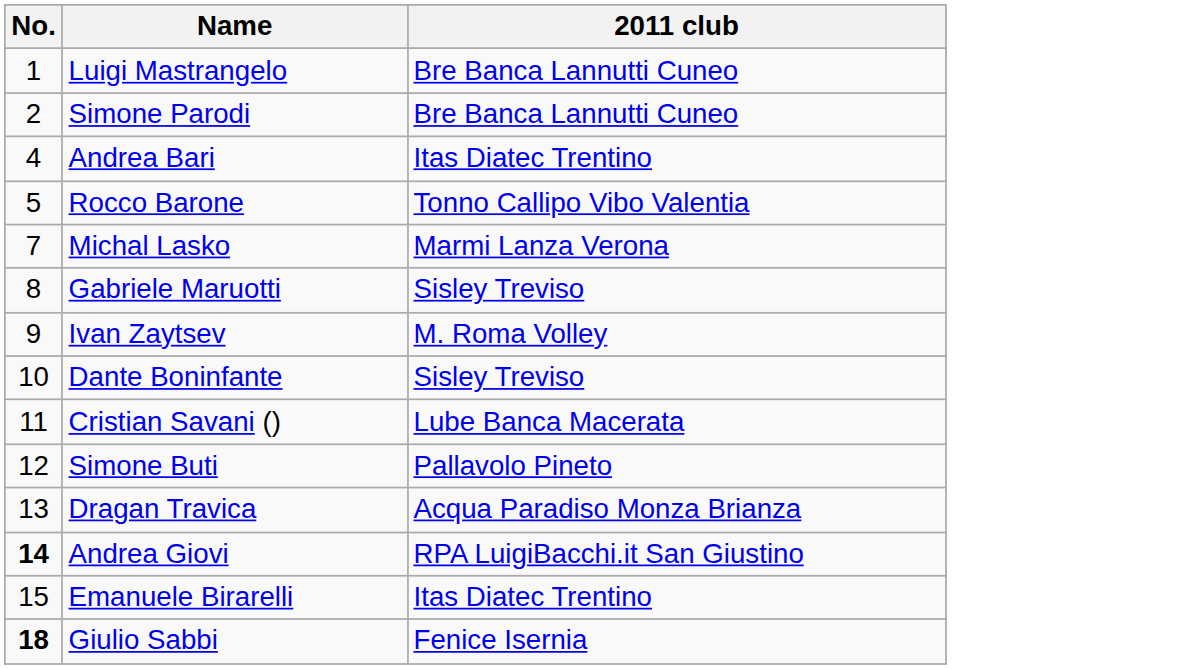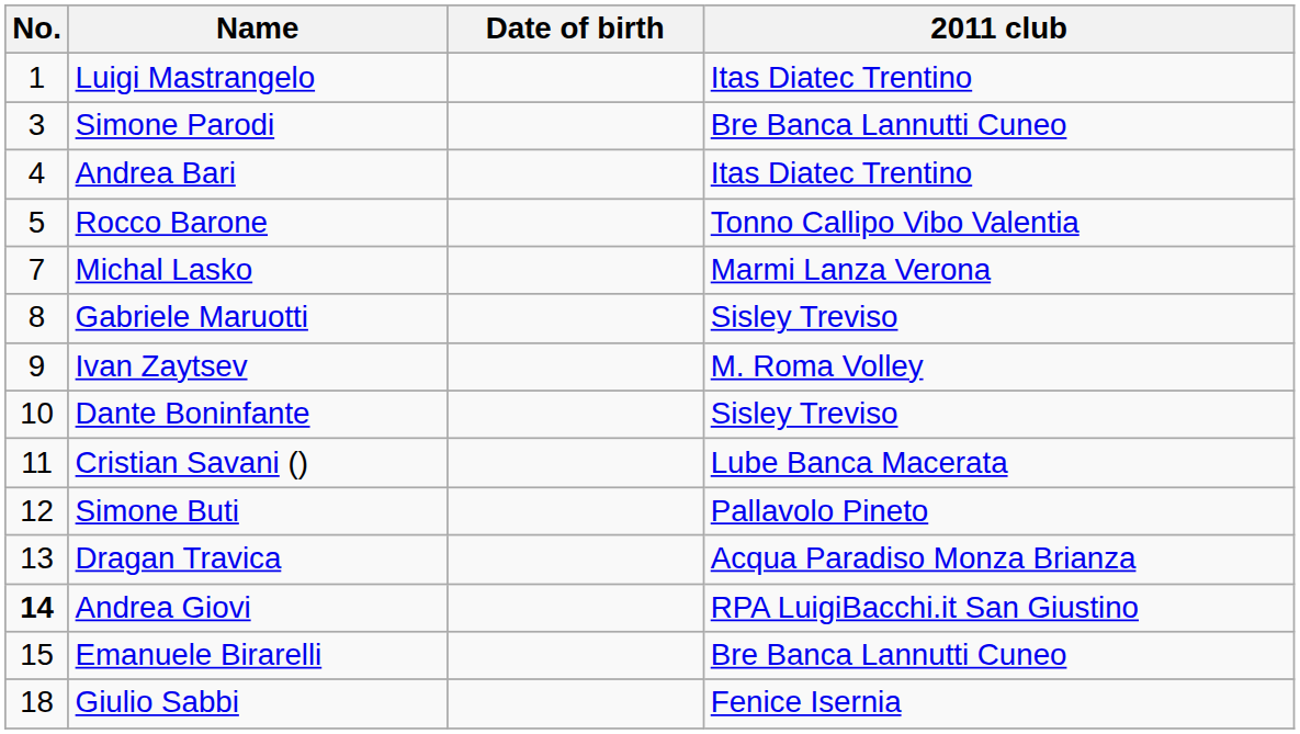 <table class="wikitable sortable" style="font-size:100%; text-align:center;">
 <tr>
 <th>No.</th>
 <th style="width:12em">Name</th>
+<th style="width:8em">Date of birth</th>
 <th style="width:19em">2011 club</th>
 </tr>
 <tr>
 <td>1</td>
 <td align=left><a href='#'>Luigi Mastrangelo</a></td>
-<td align=left> <a href='#'>Bre Banca Lannutti Cuneo</a></td>
+<td align=right></td>
+<td align=left> <a href='#'>Itas Diatec Trentino</a></td>
 </tr>
 <tr>
-<td>2</td>
+<td>3</td>
 <td align=left><a href='#'>Simone Parodi</a></td>
+<td align=right></td>
 <td align=left> <a href='#'>Bre Banca Lannutti Cuneo</a></td>
 </tr>
 <tr>
 <td>4</td>
 <td align=left><a href='#'>Andrea Bari</a></td>
+<td align=right></td>
 <td align=left> <a href='#'>Itas Diatec Trentino</a></td>
 </tr>
 <tr>
 <td>5</td>
 <td align=left><a href='#'>Rocco Barone</a></td>
+<td align=right></td>
 <td align=left> <a href='#'>Tonno Callipo Vibo Valentia</a></td>
 </tr>
 <tr>
 <td>7</td>
 <td align=left><a href='#'>Michal Lasko</a></td>
+<td align=right></td>
 <td align=left> <a href='#'>Marmi Lanza Verona</a></td>
 </tr>
 <tr>
 <td>8</td>
 <td align=left><a href='#'>Gabriele Maruotti</a></td>
+<td align=right></td>
 <td align=left> <a href='#'>Sisley Treviso</a></td>
 </tr>
 <tr>
 <td>9</td>
 <td align=left><a href='#'>Ivan Zaytsev</a></td>
+<td align=right></td>
 <td align=left> <a href='#'>M. Roma Volley</a></td>
 </tr>
 <tr>
 <td>10</td>
 <td align=left><a href='#'>Dante Boninfante</a></td>
+<td align=right></td>
 <td align=left> <a href='#'>Sisley Treviso</a></td>
 </tr>
 <tr>
 <td>11</td>
 <td align=left><a href='#'>Cristian Savani</a> ()</td>
+<td align=right></td>
 <td align=left> <a href='#'>Lube Banca Macerata</a></td>
 </tr>
 <tr>
 <td>12</td>
 <td align=left><a href='#'>Simone Buti</a></td>
+<td align=right></td>
 <td align=left> <a href='#'>Pallavolo Pineto</a></td>
 </tr>
 <tr>
 <td>13</td>
 <td align=left><a href='#'>Dragan Travica</a></td>
+<td align=right></td>
 <td align=left> <a href='#'>Acqua Paradiso Monza Brianza</a></td>
 </tr>
 <tr>
 <td><strong>14</strong></td>
 <td align=left><a href='#'>Andrea Giovi</a></td>
+<td align=right></td>
 <td align=left> <a href='#'>RPA LuigiBacchi.it San Giustino</a></td>
 </tr>
 <tr>
 <td>15</td>
 <td align=left><a href='#'>Emanuele Birarelli</a></td>
-<td align=left> <a href='#'>Itas Diatec Trentino</a></td>
+<td align=right></td>
+<td align=left> <a href='#'>Bre Banca Lannutti Cuneo</a></td>
 </tr>
 <tr>
-<td><strong>18</strong></td>
+<td>18</td>
 <td align=left><a href='#'>Giulio Sabbi</a></td>
+<td align=right></td>
 <td align=left> <a href='#'>Fenice Isernia</a></td>
 </tr>
 </table>
